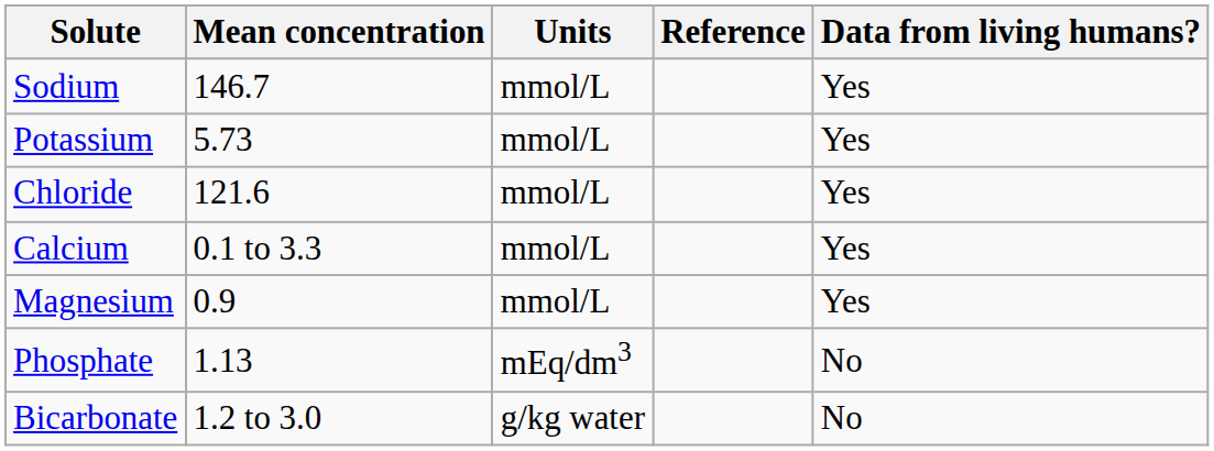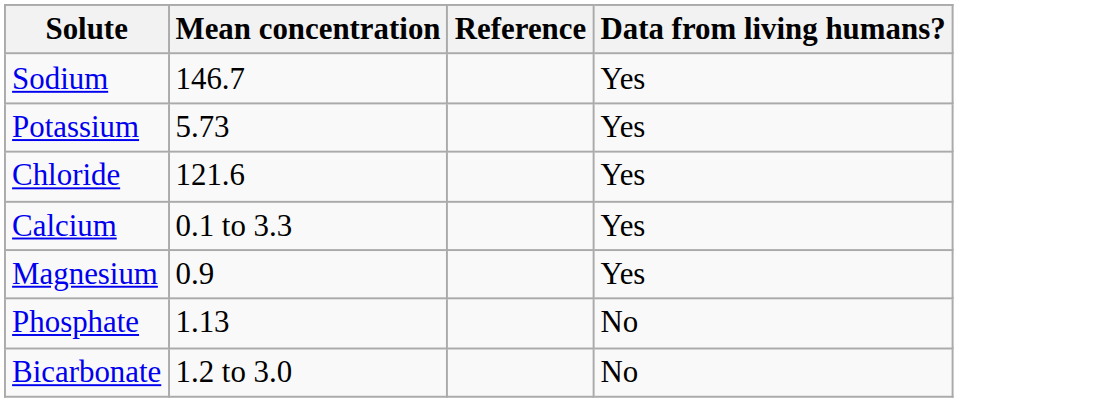 <table class="wikitable">
 <tr>
 <th>Solute</th>
 <th>Mean concentration</th>
-<th>Units</th>
 <th>Reference</th>
 <th>Data from living humans?</th>
 </tr>
 <tr>
 <td><a href='#'>Sodium</a></td>
 <td>146.7</td>
-<td>mmol/L</td>
 <td></td>
 <td>Yes</td>
 </tr>
 <tr>
 <td><a href='#'>Potassium</a></td>
 <td>5.73</td>
-<td>mmol/L</td>
 <td></td>
 <td>Yes</td>
 </tr>
 <tr>
 <td><a href='#'>Chloride</a></td>
 <td>121.6</td>
-<td>mmol/L</td>
 <td></td>
 <td>Yes</td>
 </tr>
 <tr>
 <td><a href='#'>Calcium</a></td>
 <td>0.1 to 3.3</td>
-<td>mmol/L</td>
 <td></td>
 <td>Yes</td>
 </tr>
 <tr>
 <td><a href='#'>Magnesium</a></td>
 <td>0.9</td>
-<td>mmol/L</td>
 <td></td>
 <td>Yes</td>
 </tr>
 <tr>
 <td><a href='#'>Phosphate</a></td>
 <td>1.13</td>
-<td>mEq/dm<sup>3</sup></td>
 <td></td>
 <td>No</td>
 </tr>
 <tr>
 <td><a href='#'>Bicarbonate</a></td>
 <td>1.2 to 3.0</td>
-<td>g/kg water</td>
 <td></td>
 <td>No</td>
 </tr>
 </table>
